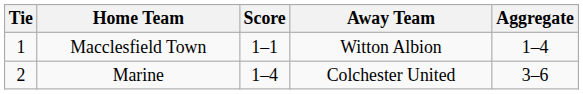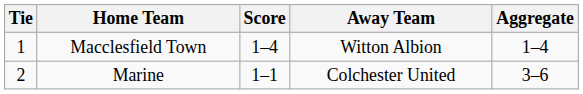 <table class="wikitable" style="text-align:center;">
 <tr>
 <th width=20>Tie</th>
 <th width=175>Home Team</th>
 <th width=20>Score</th>
 <th width=175>Away Team</th>
 <th width=20>Aggregate</th>
 </tr>
 <tr>
 <td>1</td>
 <td>Macclesfield Town</td>
-<td>1–1</td>
+<td>1–4</td>
 <td>Witton Albion</td>
 <td>1–4</td>
 </tr>
 <tr>
 <td>2</td>
 <td>Marine</td>
-<td>1–4</td>
+<td>1–1</td>
 <td>Colchester United</td>
 <td>3–6</td>
 </tr>
 </table>
